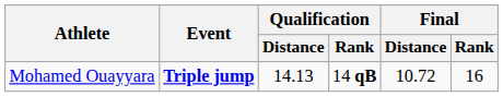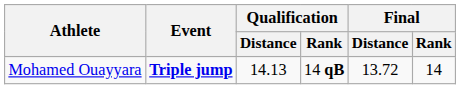 <table class="wikitable" style="font-size:90%">
 <tr>
 <th rowspan=2>Athlete</th>
 <th rowspan=2>Event</th>
 <th colspan=2>Qualification</th>
 <th colspan=2>Final</th>
 </tr>
 <tr style="font-size:95%">
 <th>Distance</th>
 <th>Rank</th>
 <th>Distance</th>
 <th>Rank</th>
 </tr>
 <tr align=center>
 <td align=left><a href='#'>Mohamed Ouayyara</a></td>
 <td align=left><strong><a href='#'>Triple jump</a></strong></td>
 <td>14.13</td>
 <td>14 <strong>qB</strong></td>
-<td>10.72</td>
-<td>16</td>
+<td>13.72</td>
+<td>14</td>
 </tr>
 </table>
